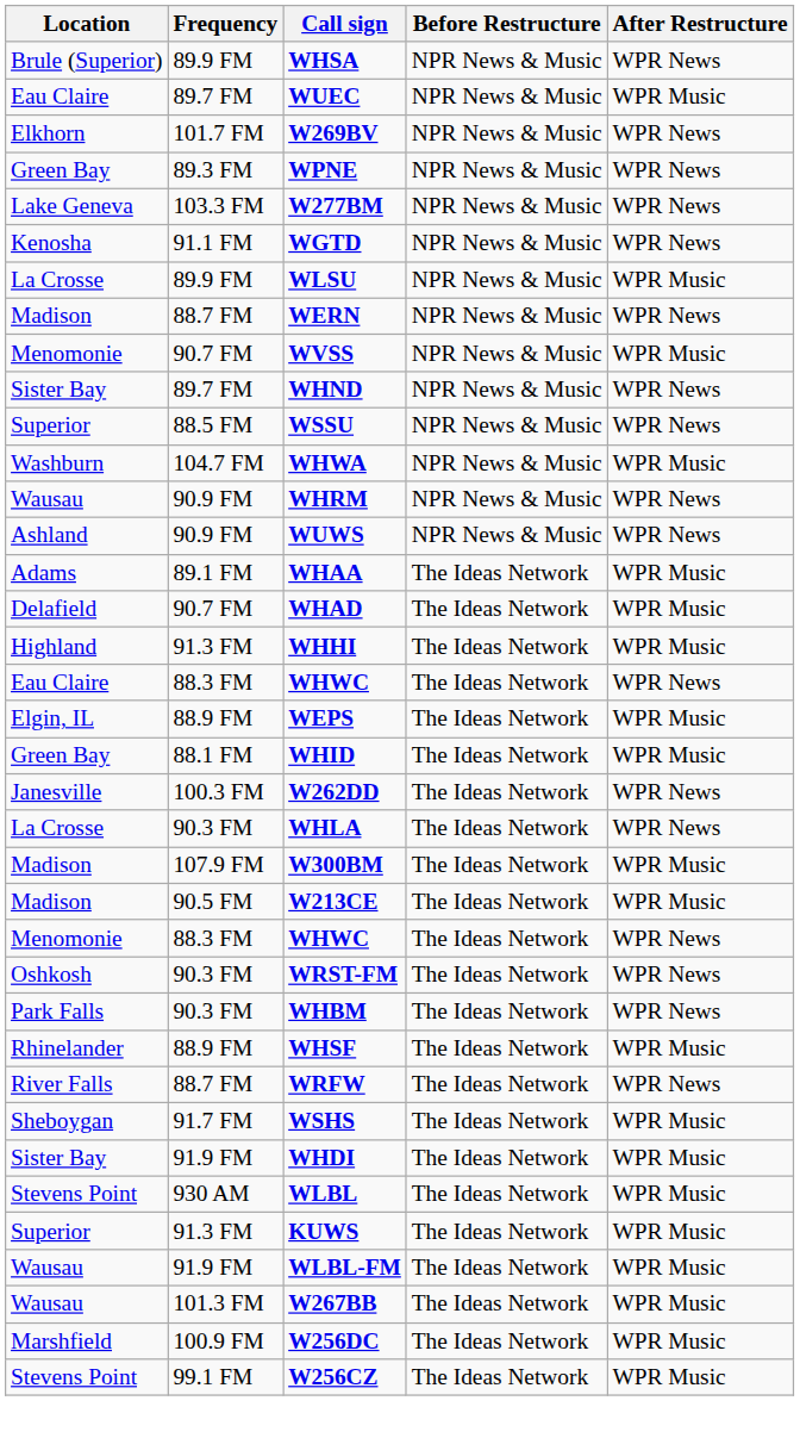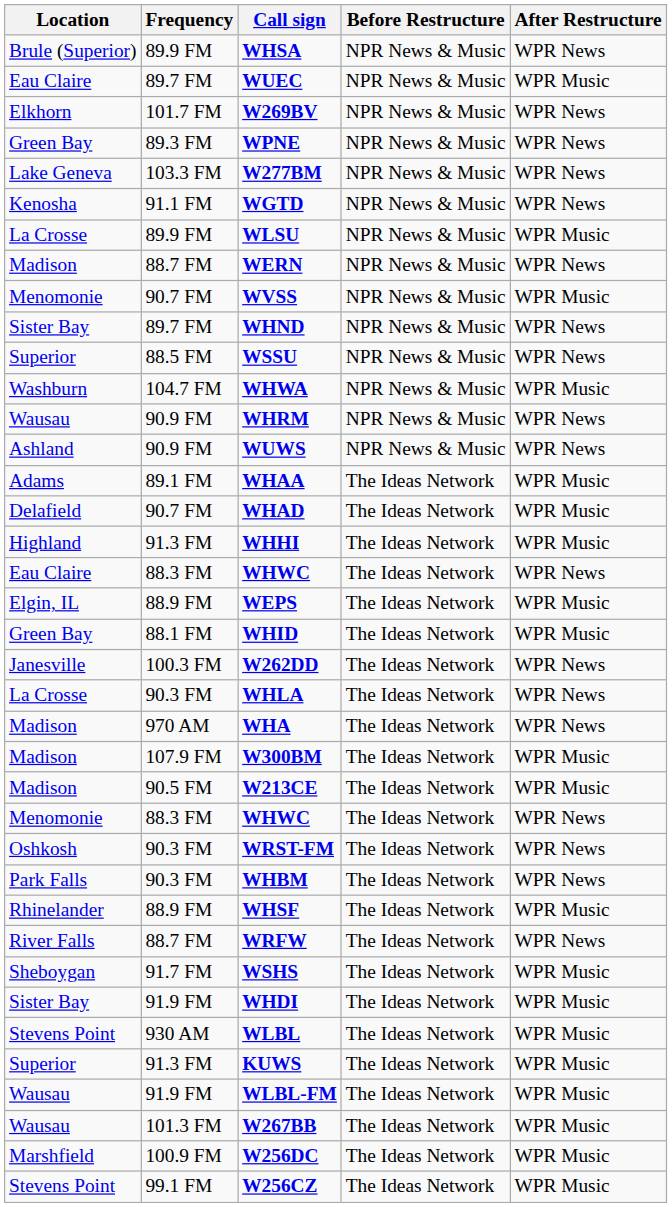 <table class="wikitable sortable">
 <tr>
 <th>Location</th>
 <th>Frequency</th>
 <th><a href='#'>Call sign</a></th>
 <th>Before Restructure</th>
 <th>After Restructure</th>
 </tr>
 <tr>
 <td><a href='#'>Brule</a> (<a href='#'>Superior</a>)</td>
 <td>89.9 FM</td>
 <td><strong><a href='#'>WHSA</a></strong></td>
 <td>NPR News & Music</td>
 <td>WPR News</td>
 </tr>
 <tr>
 <td><a href='#'>Eau Claire</a></td>
 <td>89.7 FM</td>
 <td><strong><a href='#'>WUEC</a></strong></td>
 <td>NPR News & Music</td>
 <td>WPR Music</td>
 </tr>
 <tr>
 <td><a href='#'>Elkhorn</a></td>
 <td>101.7 FM</td>
 <td><strong><a href='#'>W269BV</a></strong></td>
 <td>NPR News & Music</td>
 <td>WPR News</td>
 </tr>
 <tr>
 <td><a href='#'>Green Bay</a></td>
 <td>89.3 FM</td>
 <td><strong><a href='#'>WPNE</a></strong></td>
 <td>NPR News & Music</td>
 <td>WPR News</td>
 </tr>
 <tr>
 <td><a href='#'>Lake Geneva</a></td>
 <td>103.3 FM</td>
 <td><strong><a href='#'>W277BM</a></strong></td>
 <td>NPR News & Music</td>
 <td>WPR News</td>
 </tr>
 <tr>
 <td><a href='#'>Kenosha</a></td>
 <td>91.1 FM</td>
 <td><strong><a href='#'>WGTD</a></strong></td>
 <td>NPR News & Music</td>
 <td>WPR News</td>
 </tr>
 <tr>
 <td><a href='#'>La Crosse</a></td>
 <td>89.9 FM</td>
 <td><strong><a href='#'>WLSU</a></strong></td>
 <td>NPR News & Music</td>
 <td>WPR Music</td>
 </tr>
 <tr>
 <td><a href='#'>Madison</a></td>
 <td>88.7 FM</td>
 <td><strong><a href='#'>WERN</a></strong></td>
 <td>NPR News & Music</td>
 <td>WPR News</td>
 </tr>
 <tr>
 <td><a href='#'>Menomonie</a></td>
 <td>90.7 FM</td>
 <td><strong><a href='#'>WVSS</a></strong></td>
 <td>NPR News & Music</td>
 <td>WPR Music</td>
 </tr>
 <tr>
 <td><a href='#'>Sister Bay</a></td>
 <td>89.7 FM</td>
 <td><strong><a href='#'>WHND</a></strong></td>
 <td>NPR News & Music</td>
 <td>WPR News</td>
 </tr>
 <tr>
 <td><a href='#'>Superior</a></td>
 <td>88.5 FM</td>
 <td><strong><a href='#'>WSSU</a></strong></td>
 <td>NPR News & Music</td>
 <td>WPR News</td>
 </tr>
 <tr>
 <td><a href='#'>Washburn</a></td>
 <td>104.7 FM</td>
 <td><strong><a href='#'>WHWA</a></strong></td>
 <td>NPR News & Music</td>
 <td>WPR Music</td>
 </tr>
 <tr>
 <td><a href='#'>Wausau</a></td>
 <td>90.9 FM</td>
 <td><strong><a href='#'>WHRM</a></strong></td>
 <td>NPR News & Music</td>
 <td>WPR News</td>
 </tr>
 <tr>
 <td><a href='#'>Ashland</a></td>
 <td>90.9 FM</td>
 <td><strong><a href='#'>WUWS</a></strong></td>
 <td>NPR News & Music</td>
 <td>WPR News</td>
 </tr>
 <tr>
 <td><a href='#'>Adams</a></td>
 <td>89.1 FM</td>
 <td><strong><a href='#'>WHAA</a></strong></td>
 <td>The Ideas Network</td>
 <td>WPR Music</td>
 </tr>
 <tr>
 <td><a href='#'>Delafield</a></td>
 <td>90.7 FM</td>
 <td><strong><a href='#'>WHAD</a></strong></td>
 <td>The Ideas Network</td>
 <td>WPR Music</td>
 </tr>
 <tr>
 <td><a href='#'>Highland</a></td>
 <td>91.3 FM</td>
 <td><strong><a href='#'>WHHI</a></strong></td>
 <td>The Ideas Network</td>
 <td>WPR Music</td>
 </tr>
 <tr>
 <td><a href='#'>Eau Claire</a></td>
 <td>88.3 FM</td>
 <td><strong><a href='#'>WHWC</a></strong></td>
 <td>The Ideas Network</td>
 <td>WPR News</td>
 </tr>
 <tr>
 <td><a href='#'>Elgin, IL</a></td>
 <td>88.9 FM</td>
 <td><strong><a href='#'>WEPS</a></strong></td>
 <td>The Ideas Network</td>
 <td>WPR Music</td>
 </tr>
 <tr>
 <td><a href='#'>Green Bay</a></td>
 <td>88.1 FM</td>
 <td><strong><a href='#'>WHID</a></strong></td>
 <td>The Ideas Network</td>
 <td>WPR Music</td>
 </tr>
 <tr>
 <td><a href='#'>Janesville</a></td>
 <td>100.3 FM</td>
 <td><strong><a href='#'>W262DD</a></strong></td>
 <td>The Ideas Network</td>
 <td>WPR News</td>
 </tr>
 <tr>
 <td><a href='#'>La Crosse</a></td>
 <td>90.3 FM</td>
 <td><strong><a href='#'>WHLA</a></strong></td>
 <td>The Ideas Network</td>
 <td>WPR News</td>
 </tr>
 <tr>
 <td><a href='#'>Madison</a></td>
+<td>970 AM</td>
+<td><strong><a href='#'>WHA</a></strong></td>
+<td>The Ideas Network</td>
+<td>WPR News</td>
+</tr>
+<tr>
+<td><a href='#'>Madison</a></td>
 <td>107.9 FM</td>
 <td><strong><a href='#'>W300BM</a></strong></td>
 <td>The Ideas Network</td>
 <td>WPR Music</td>
 </tr>
 <tr>
 <td><a href='#'>Madison</a></td>
 <td>90.5 FM</td>
 <td><strong><a href='#'>W213CE</a></strong></td>
 <td>The Ideas Network</td>
 <td>WPR Music</td>
 </tr>
 <tr>
 <td><a href='#'>Menomonie</a></td>
 <td>88.3 FM</td>
 <td><strong><a href='#'>WHWC</a></strong></td>
 <td>The Ideas Network</td>
 <td>WPR News</td>
 </tr>
 <tr>
 <td><a href='#'>Oshkosh</a></td>
 <td>90.3 FM</td>
 <td><strong><a href='#'>WRST-FM</a></strong></td>
 <td>The Ideas Network</td>
 <td>WPR News</td>
 </tr>
 <tr>
 <td><a href='#'>Park Falls</a></td>
 <td>90.3 FM</td>
 <td><strong><a href='#'>WHBM</a></strong></td>
 <td>The Ideas Network</td>
 <td>WPR News</td>
 </tr>
 <tr>
 <td><a href='#'>Rhinelander</a></td>
 <td>88.9 FM</td>
 <td><strong><a href='#'>WHSF</a></strong></td>
 <td>The Ideas Network</td>
 <td>WPR Music</td>
 </tr>
 <tr>
 <td><a href='#'>River Falls</a></td>
 <td>88.7 FM</td>
 <td><strong><a href='#'>WRFW</a></strong></td>
 <td>The Ideas Network</td>
 <td>WPR News</td>
 </tr>
 <tr>
 <td><a href='#'>Sheboygan</a></td>
 <td>91.7 FM</td>
 <td><strong><a href='#'>WSHS</a></strong></td>
 <td>The Ideas Network</td>
 <td>WPR Music</td>
 </tr>
 <tr>
 <td><a href='#'>Sister Bay</a></td>
 <td>91.9 FM</td>
 <td><strong><a href='#'>WHDI</a></strong></td>
 <td>The Ideas Network</td>
 <td>WPR Music</td>
 </tr>
 <tr>
 <td><a href='#'>Stevens Point</a></td>
 <td>930 AM</td>
 <td><strong><a href='#'>WLBL</a></strong></td>
 <td>The Ideas Network</td>
 <td>WPR Music</td>
 </tr>
 <tr>
 <td><a href='#'>Superior</a></td>
 <td>91.3 FM</td>
 <td><strong><a href='#'>KUWS</a></strong></td>
 <td>The Ideas Network</td>
 <td>WPR Music</td>
 </tr>
 <tr>
 <td><a href='#'>Wausau</a></td>
 <td>91.9 FM</td>
 <td><strong><a href='#'>WLBL-FM</a></strong></td>
 <td>The Ideas Network</td>
 <td>WPR Music</td>
 </tr>
 <tr>
 <td><a href='#'>Wausau</a></td>
 <td>101.3 FM</td>
 <td><strong><a href='#'>W267BB</a></strong></td>
 <td>The Ideas Network</td>
 <td>WPR Music</td>
 </tr>
 <tr>
 <td><a href='#'>Marshfield</a></td>
 <td>100.9 FM</td>
 <td><strong><a href='#'>W256DC</a></strong></td>
 <td>The Ideas Network</td>
 <td>WPR Music</td>
 </tr>
 <tr>
 <td><a href='#'>Stevens Point</a></td>
 <td>99.1 FM</td>
 <td><strong><a href='#'>W256CZ</a></strong></td>
 <td>The Ideas Network</td>
 <td>WPR Music</td>
 </tr>
 </table>
